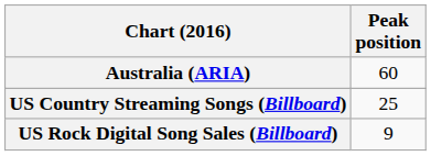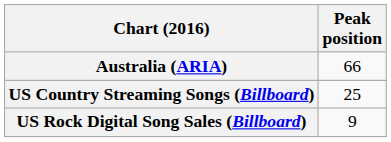 <table class="wikitable sortable plainrowheaders" style="text-align:center;">
 <tr>
 <th scope="col">Chart (2016)</th>
 <th scope="col">Peak<br>position</th>
 </tr>
 <tr>
 <th scope="row">Australia (<a href='#'>ARIA</a>)</th>
-<td>60</td>
+<td>66</td>
 </tr>
 <tr>
 </tr>
 <tr>
 </tr>
 <tr>
 <th scope="row">US Country Streaming Songs (<a href='#'><em>Billboard</em></a>)</th>
 <td style="text-align:center;">25</td>
 </tr>
 <tr>
 <th scope="row">US Rock Digital Song Sales (<a href='#'><em>Billboard</em></a>)</th>
 <td style="text-align:center;">9</td>
 </tr>
 </table>
